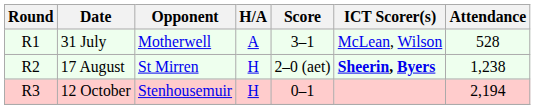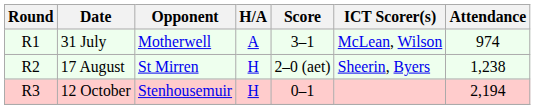 <table class="wikitable" style="text-align:center">
 <tr>
 <th>Round</th>
 <th>Date</th>
 <th>Opponent</th>
 <th>H/A</th>
 <th>Score</th>
 <th>ICT Scorer(s)</th>
 <th>Attendance</th>
 </tr>
 <tr bgcolor=#EEFFEE>
 <td>R1</td>
 <td align=left>31 July</td>
 <td align=left><a href='#'>Motherwell</a></td>
 <td><a href='#'>A</a></td>
 <td>3–1</td>
 <td align=left><a href='#'>McLean</a>, <a href='#'>Wilson</a></td>
-<td>528</td>
+<td>974</td>
 </tr>
 <tr bgcolor=#EEFFEE>
 <td>R2</td>
 <td align=left>17 August</td>
 <td align=left><a href='#'>St Mirren</a></td>
 <td><a href='#'>H</a></td>
 <td>2–0 (aet)</td>
-<td align=left><strong><a href='#'>Sheerin</a>, <a href='#'>Byers</a></strong></td>
+<td align=left><a href='#'>Sheerin</a>, <a href='#'>Byers</a></td>
 <td>1,238</td>
 </tr>
 <tr bgcolor=#FFCCCC>
 <td>R3</td>
 <td align=left>12 October</td>
 <td align=left><a href='#'>Stenhousemuir</a></td>
 <td><a href='#'>H</a></td>
 <td>0–1</td>
 <td align=left></td>
 <td>2,194</td>
 </tr>
 <tr>
 </tr>
 </table>
